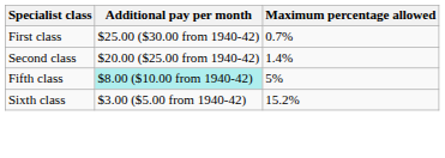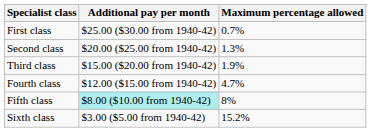 <table class="wikitable">
 <tr>
 <th>Specialist class</th>
 <th>Additional pay per month</th>
 <th>Maximum percentage allowed</th>
 </tr>
 <tr>
 <td>First class</td>
 <td>$25.00 ($30.00 from 1940-42)</td>
 <td>0.7%</td>
 </tr>
 <tr>
 <td>Second class</td>
 <td>$20.00 ($25.00 from 1940-42)</td>
-<td>1.4%</td>
+<td>1.3%</td>
+</tr>
+<tr>
+<td>Third class</td>
+<td>$15.00 ($20.00 from 1940-42)</td>
+<td>1.9%</td>
+</tr>
+<tr>
+<td>Fourth class</td>
+<td>$12.00 ($15.00 from 1940-42)</td>
+<td>4.7%</td>
 </tr>
 <tr>
 <td>Fifth class</td>
 <td style="background: paleturquoise;">$8.00 ($10.00 from 1940-42)</td>
-<td>5%</td>
+<td>8%</td>
 </tr>
 <tr>
 <td>Sixth class</td>
 <td>$3.00 ($5.00 from 1940-42)</td>
 <td>15.2%</td>
 </tr>
 </table>
